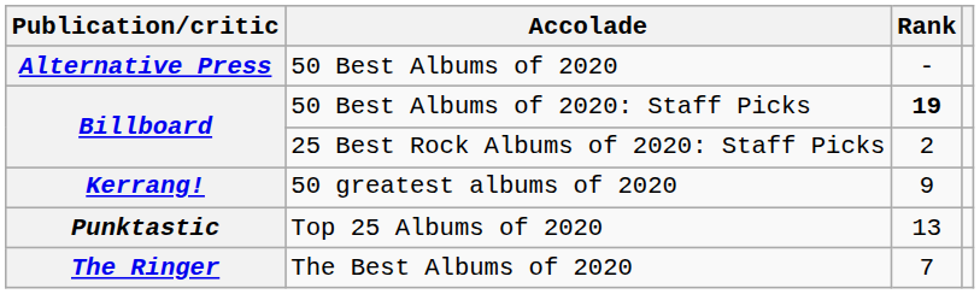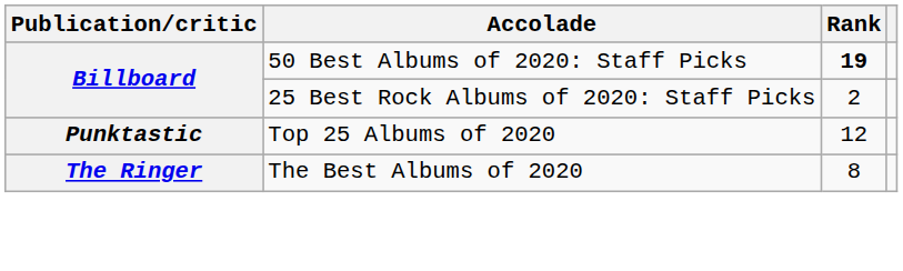 <table class="wikitable sortable plainrowheaders">
 <tr>
 <th>Publication/critic</th>
 <th>Accolade</th>
 <th>Rank</th>
 <th class="unsortable"></th>
-</tr>
-<tr>
-<th scope="row"><a href='#'><em>Alternative Press</em></a></th>
-<td>50 Best Albums of 2020</td>
-<td style="text-align: center;">-</td>
-<td></td>
 </tr>
 <tr>
 <th rowspan="2" scope="row"><em><a href='#'>Billboard</a></em></th>
 <td>50 Best Albums of 2020: Staff Picks</td>
 <td style="text-align: center;"><strong>19</strong></td>
 <td style="text-align: center;"></td>
 </tr>
 <tr>
 <td>25 Best Rock Albums of 2020: Staff Picks</td>
 <td style="text-align: center;">2</td>
 <td></td>
 </tr>
 <tr>
-<th scope="row"><em><a href='#'>Kerrang!</a></em></th>
-<td>50 greatest albums of 2020</td>
-<td style="text-align: center;">9</td>
-<td></td>
-</tr>
-<tr>
 <th scope="row"><em>Punktastic</em></th>
 <td>Top 25 Albums of 2020</td>
-<td style="text-align: center;">13</td>
+<td style="text-align: center;">12</td>
 <td></td>
 </tr>
 <tr>
 <th scope="row"><a href='#'><em>The Ringer</em></a></th>
 <td>The Best Albums of 2020</td>
-<td style="text-align: center;">7</td>
+<td style="text-align: center;">8</td>
 <td></td>
 </tr>
 </table>
